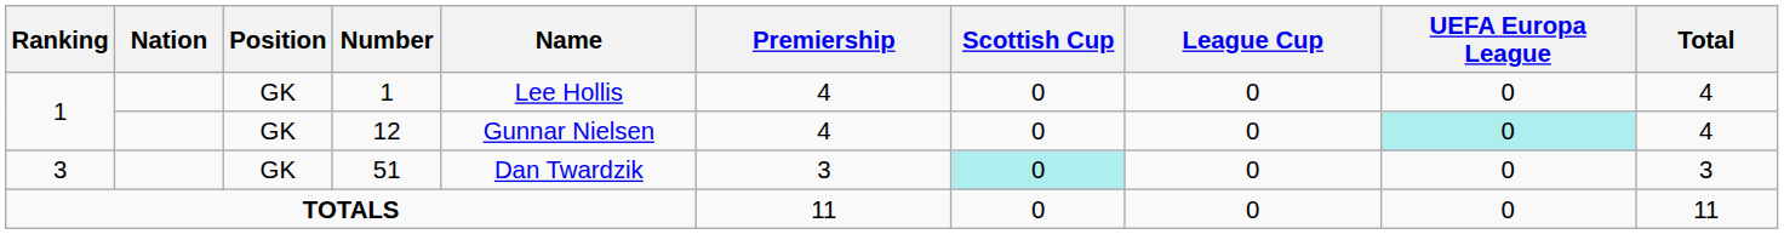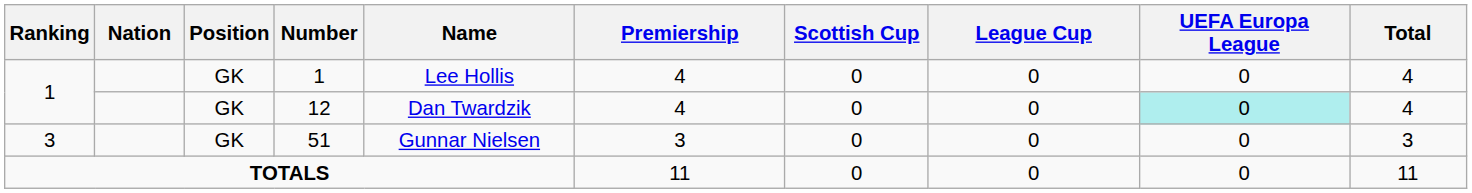 <table class="wikitable" style="font-size: 95%; text-align: center;">
 <tr>
 <th width=60>Ranking</th>
 <th width=60>Nation</th>
 <th width=60>Position</th>
 <th width=60>Number</th>
 <th width=150>Name</th>
 <th width=150><a href='#'>Premiership</a></th>
 <th width=100><a href='#'>Scottish Cup</a></th>
 <th width=150><a href='#'>League Cup</a></th>
 <th width=150><a href='#'>UEFA Europa League</a></th>
 <th width=80>Total</th>
 </tr>
 <tr>
 <td rowspan=2>1</td>
 <td></td>
 <td>GK</td>
 <td>1</td>
 <td><a href='#'>Lee Hollis</a></td>
 <td>4</td>
 <td>0</td>
 <td>0</td>
 <td>0</td>
 <td>4</td>
 </tr>
 <tr>
 <td></td>
 <td>GK</td>
 <td>12</td>
-<td><a href='#'>Gunnar Nielsen</a></td>
+<td><a href='#'>Dan Twardzik</a></td>
 <td>4</td>
 <td>0</td>
 <td>0</td>
 <td style="background: paleturquoise;">0</td>
 <td>4</td>
 </tr>
 <tr>
 <td>3</td>
 <td></td>
 <td>GK</td>
 <td>51</td>
-<td><a href='#'>Dan Twardzik</a></td>
+<td><a href='#'>Gunnar Nielsen</a></td>
 <td>3</td>
-<td style="background: paleturquoise;">0</td>
+<td>0</td>
 <td>0</td>
 <td>0</td>
 <td>3</td>
 </tr>
 <tr>
 <td colspan=5><strong>TOTALS</strong></td>
 <td>11</td>
 <td>0</td>
 <td>0</td>
 <td>0</td>
 <td>11</td>
 </tr>
 </table>
